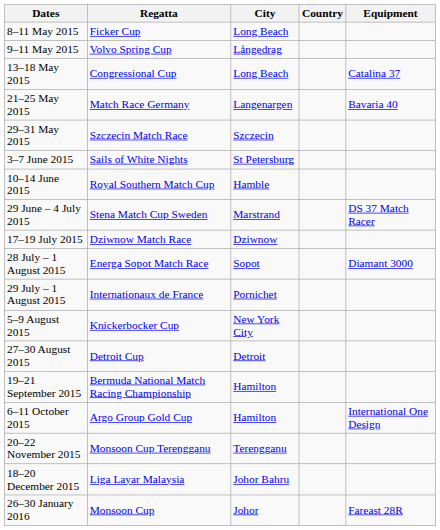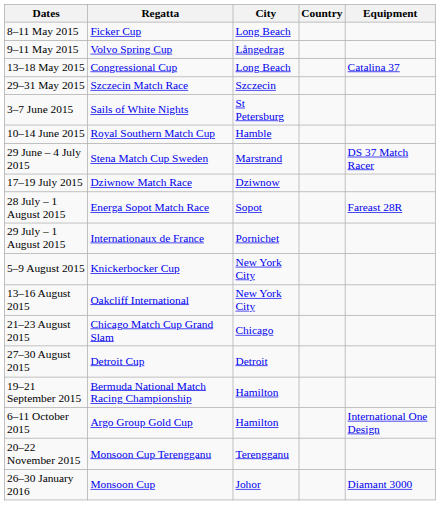 <table class="wikitable">
 <tr>
 <th>Dates</th>
 <th>Regatta</th>
 <th>City</th>
 <th>Country</th>
 <th>Equipment</th>
 </tr>
 <tr>
 <td>8–11 May 2015</td>
 <td><a href='#'>Ficker Cup</a></td>
 <td><a href='#'>Long Beach</a></td>
 <td></td>
 <td></td>
 </tr>
 <tr>
 <td>9–11 May 2015</td>
 <td><a href='#'>Volvo Spring Cup</a></td>
 <td><a href='#'>Långedrag</a></td>
 <td></td>
 <td></td>
 </tr>
 <tr>
 <td>13–18 May 2015</td>
 <td><a href='#'>Congressional Cup</a></td>
 <td><a href='#'>Long Beach</a></td>
 <td></td>
 <td><a href='#'>Catalina 37</a></td>
-</tr>
-<tr>
-<td>21–25 May 2015</td>
-<td><a href='#'>Match Race Germany</a></td>
-<td><a href='#'>Langenargen</a></td>
-<td></td>
-<td><a href='#'>Bavaria 40</a></td>
 </tr>
 <tr>
 <td>29–31 May 2015</td>
 <td><a href='#'>Szczecin Match Race</a></td>
 <td><a href='#'>Szczecin</a></td>
 <td></td>
 <td></td>
 </tr>
 <tr>
 <td>3–7 June 2015</td>
 <td><a href='#'>Sails of White Nights</a></td>
 <td><a href='#'>St Petersburg</a></td>
 <td></td>
 <td></td>
 </tr>
 <tr>
 <td>10–14 June 2015</td>
 <td><a href='#'>Royal Southern Match Cup</a></td>
 <td><a href='#'>Hamble</a></td>
 <td></td>
 <td></td>
 </tr>
 <tr>
 <td>29 June – 4 July 2015</td>
 <td><a href='#'>Stena Match Cup Sweden</a></td>
 <td><a href='#'>Marstrand</a></td>
 <td></td>
 <td><a href='#'>DS 37 Match Racer</a></td>
 </tr>
 <tr>
 <td>17–19 July 2015</td>
 <td><a href='#'>Dziwnow Match Race</a></td>
 <td><a href='#'>Dziwnow</a></td>
 <td></td>
 <td></td>
 </tr>
 <tr>
 <td>28 July – 1 August 2015</td>
 <td><a href='#'>Energa Sopot Match Race</a></td>
 <td><a href='#'>Sopot</a></td>
 <td></td>
-<td><a href='#'>Diamant 3000</a></td>
+<td><a href='#'>Fareast 28R</a></td>
 </tr>
 <tr>
 <td>29 July – 1 August 2015</td>
 <td><a href='#'>Internationaux de France</a></td>
 <td><a href='#'>Pornichet</a></td>
 <td></td>
 <td></td>
 </tr>
 <tr>
 <td>5–9 August 2015</td>
 <td><a href='#'>Knickerbocker Cup</a></td>
 <td><a href='#'>New York City</a></td>
+<td></td>
+<td></td>
+</tr>
+<tr>
+<td>13–16 August 2015</td>
+<td><a href='#'>Oakcliff International</a></td>
+<td><a href='#'>New York City</a></td>
+<td></td>
+<td></td>
+</tr>
+<tr>
+<td>21–23 August 2015</td>
+<td><a href='#'>Chicago Match Cup Grand Slam</a></td>
+<td><a href='#'>Chicago</a></td>
 <td></td>
 <td></td>
 </tr>
 <tr>
 <td>27–30 August 2015</td>
 <td><a href='#'>Detroit Cup</a></td>
 <td><a href='#'>Detroit</a></td>
 <td></td>
 <td></td>
 </tr>
 <tr>
 <td>19–21 September 2015</td>
 <td><a href='#'>Bermuda National Match Racing Championship</a></td>
 <td><a href='#'>Hamilton</a></td>
 <td></td>
 <td></td>
 </tr>
 <tr>
 <td>6–11 October 2015</td>
 <td><a href='#'>Argo Group Gold Cup</a></td>
 <td><a href='#'>Hamilton</a></td>
 <td></td>
 <td><a href='#'>International One Design</a></td>
 </tr>
 <tr>
 <td>20–22 November 2015</td>
 <td><a href='#'>Monsoon Cup Terengganu</a></td>
 <td><a href='#'>Terengganu</a></td>
 <td></td>
 <td></td>
 </tr>
 <tr>
-<td>18–20 December 2015</td>
-<td><a href='#'>Liga Layar Malaysia</a></td>
-<td><a href='#'>Johor Bahru</a></td>
-<td></td>
-<td></td>
-</tr>
-<tr>
 <td>26–30 January 2016</td>
 <td><a href='#'>Monsoon Cup</a></td>
 <td><a href='#'>Johor</a></td>
 <td></td>
-<td><a href='#'>Fareast 28R</a></td>
+<td><a href='#'>Diamant 3000</a></td>
 </tr>
 </table>
